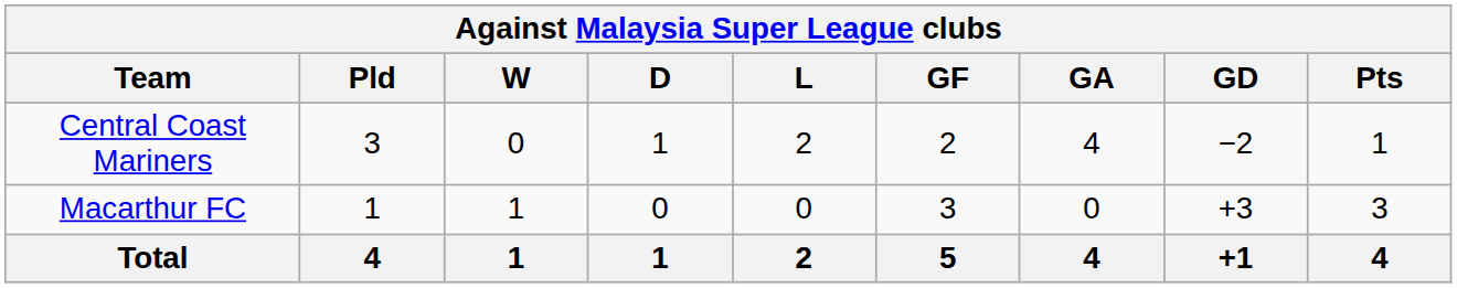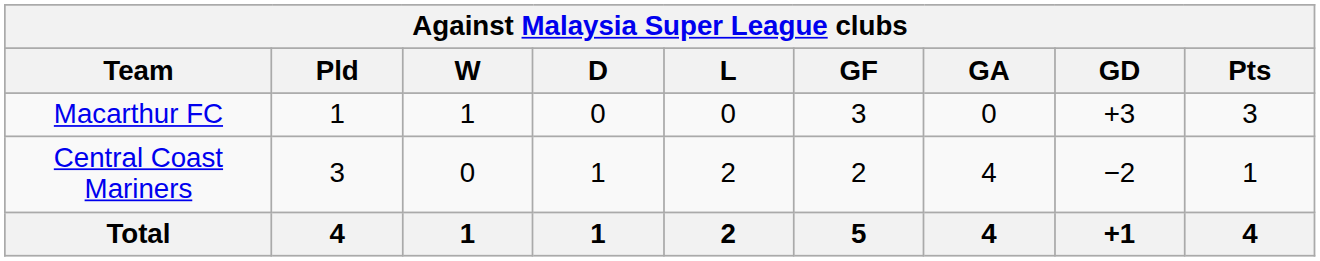 <table width=60% class="wikitable" style="text-align:center">
 <tr>
 <th colspan=9>Against <a href='#'>Malaysia Super League</a> clubs</th>
 </tr>
 <tr>
 <th width=10%>Team</th>
 <th width=5%>Pld</th>
 <th width=5%>W</th>
 <th width=5%>D</th>
 <th width=5%>L</th>
 <th width=5%>GF</th>
 <th width=5%>GA</th>
 <th width=5%>GD</th>
 <th width=5%>Pts</th>
 </tr>
 <tr>
+<td align=center><a href='#'>Macarthur FC</a></td>
+<td>1</td>
+<td>1</td>
+<td>0</td>
+<td>0</td>
+<td>3</td>
+<td>0</td>
+<td>+3</td>
+<td>3</td>
+</tr>
+<tr>
 <td align=center><a href='#'>Central Coast Mariners</a></td>
 <td>3</td>
 <td>0</td>
 <td>1</td>
 <td>2</td>
 <td>2</td>
 <td>4</td>
 <td>−2</td>
 <td>1</td>
-</tr>
-<tr>
-<td align=center><a href='#'>Macarthur FC</a></td>
-<td>1</td>
-<td>1</td>
-<td>0</td>
-<td>0</td>
-<td>3</td>
-<td>0</td>
-<td>+3</td>
-<td>3</td>
 </tr>
 <tr>
 <th>Total</th>
 <th>4</th>
 <th>1</th>
 <th>1</th>
 <th>2</th>
 <th>5</th>
 <th>4</th>
 <th>+1</th>
 <th>4</th>
 </tr>
 </table>
